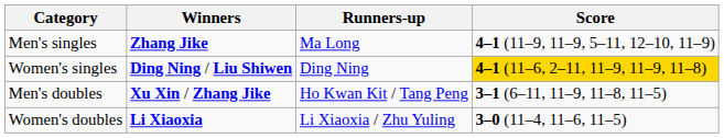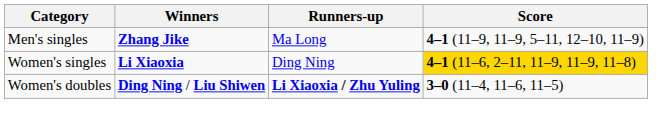 <table class=wikitable style="white-space:nowrap;">
 <tr>
 <th>Category</th>
 <th>Winners</th>
 <th>Runners-up</th>
 <th>Score</th>
 </tr>
 <tr>
 <td>Men's singles</td>
 <td> <strong><a href='#'>Zhang Jike</a></strong></td>
 <td> <a href='#'>Ma Long</a></td>
 <td><strong>4–1</strong> (11–9, 11–9, 5–11, 12–10, 11–9)</td>
 </tr>
 <tr>
 <td>Women's singles</td>
-<td> <strong><a href='#'>Ding Ning</a></strong> / <strong><a href='#'>Liu Shiwen</a></strong></td>
+<td> <strong><a href='#'>Li Xiaoxia</a></strong></td>
 <td> <a href='#'>Ding Ning</a></td>
 <td style="background: gold;"><strong>4–1</strong> (11–6, 2–11, 11–9, 11–9, 11–8)</td>
 </tr>
 <tr>
-<td>Men's doubles</td>
-<td> <strong><a href='#'>Xu Xin</a></strong> / <strong><a href='#'>Zhang Jike</a></strong></td>
-<td> <a href='#'>Ho Kwan Kit</a> / <a href='#'>Tang Peng</a></td>
-<td><strong>3–1</strong> (6–11, 11–9, 11–8, 11–5)</td>
-</tr>
-<tr>
 <td>Women's doubles</td>
-<td> <strong><a href='#'>Li Xiaoxia</a></strong></td>
-<td> <a href='#'>Li Xiaoxia</a> / <a href='#'>Zhu Yuling</a></td>
+<td> <strong><a href='#'>Ding Ning</a></strong> / <strong><a href='#'>Liu Shiwen</a></strong></td>
+<td><strong> <a href='#'>Li Xiaoxia</a> / <a href='#'>Zhu Yuling</a></strong></td>
 <td><strong>3–0</strong> (11–4, 11–6, 11–5)</td>
 </tr>
 </table>
